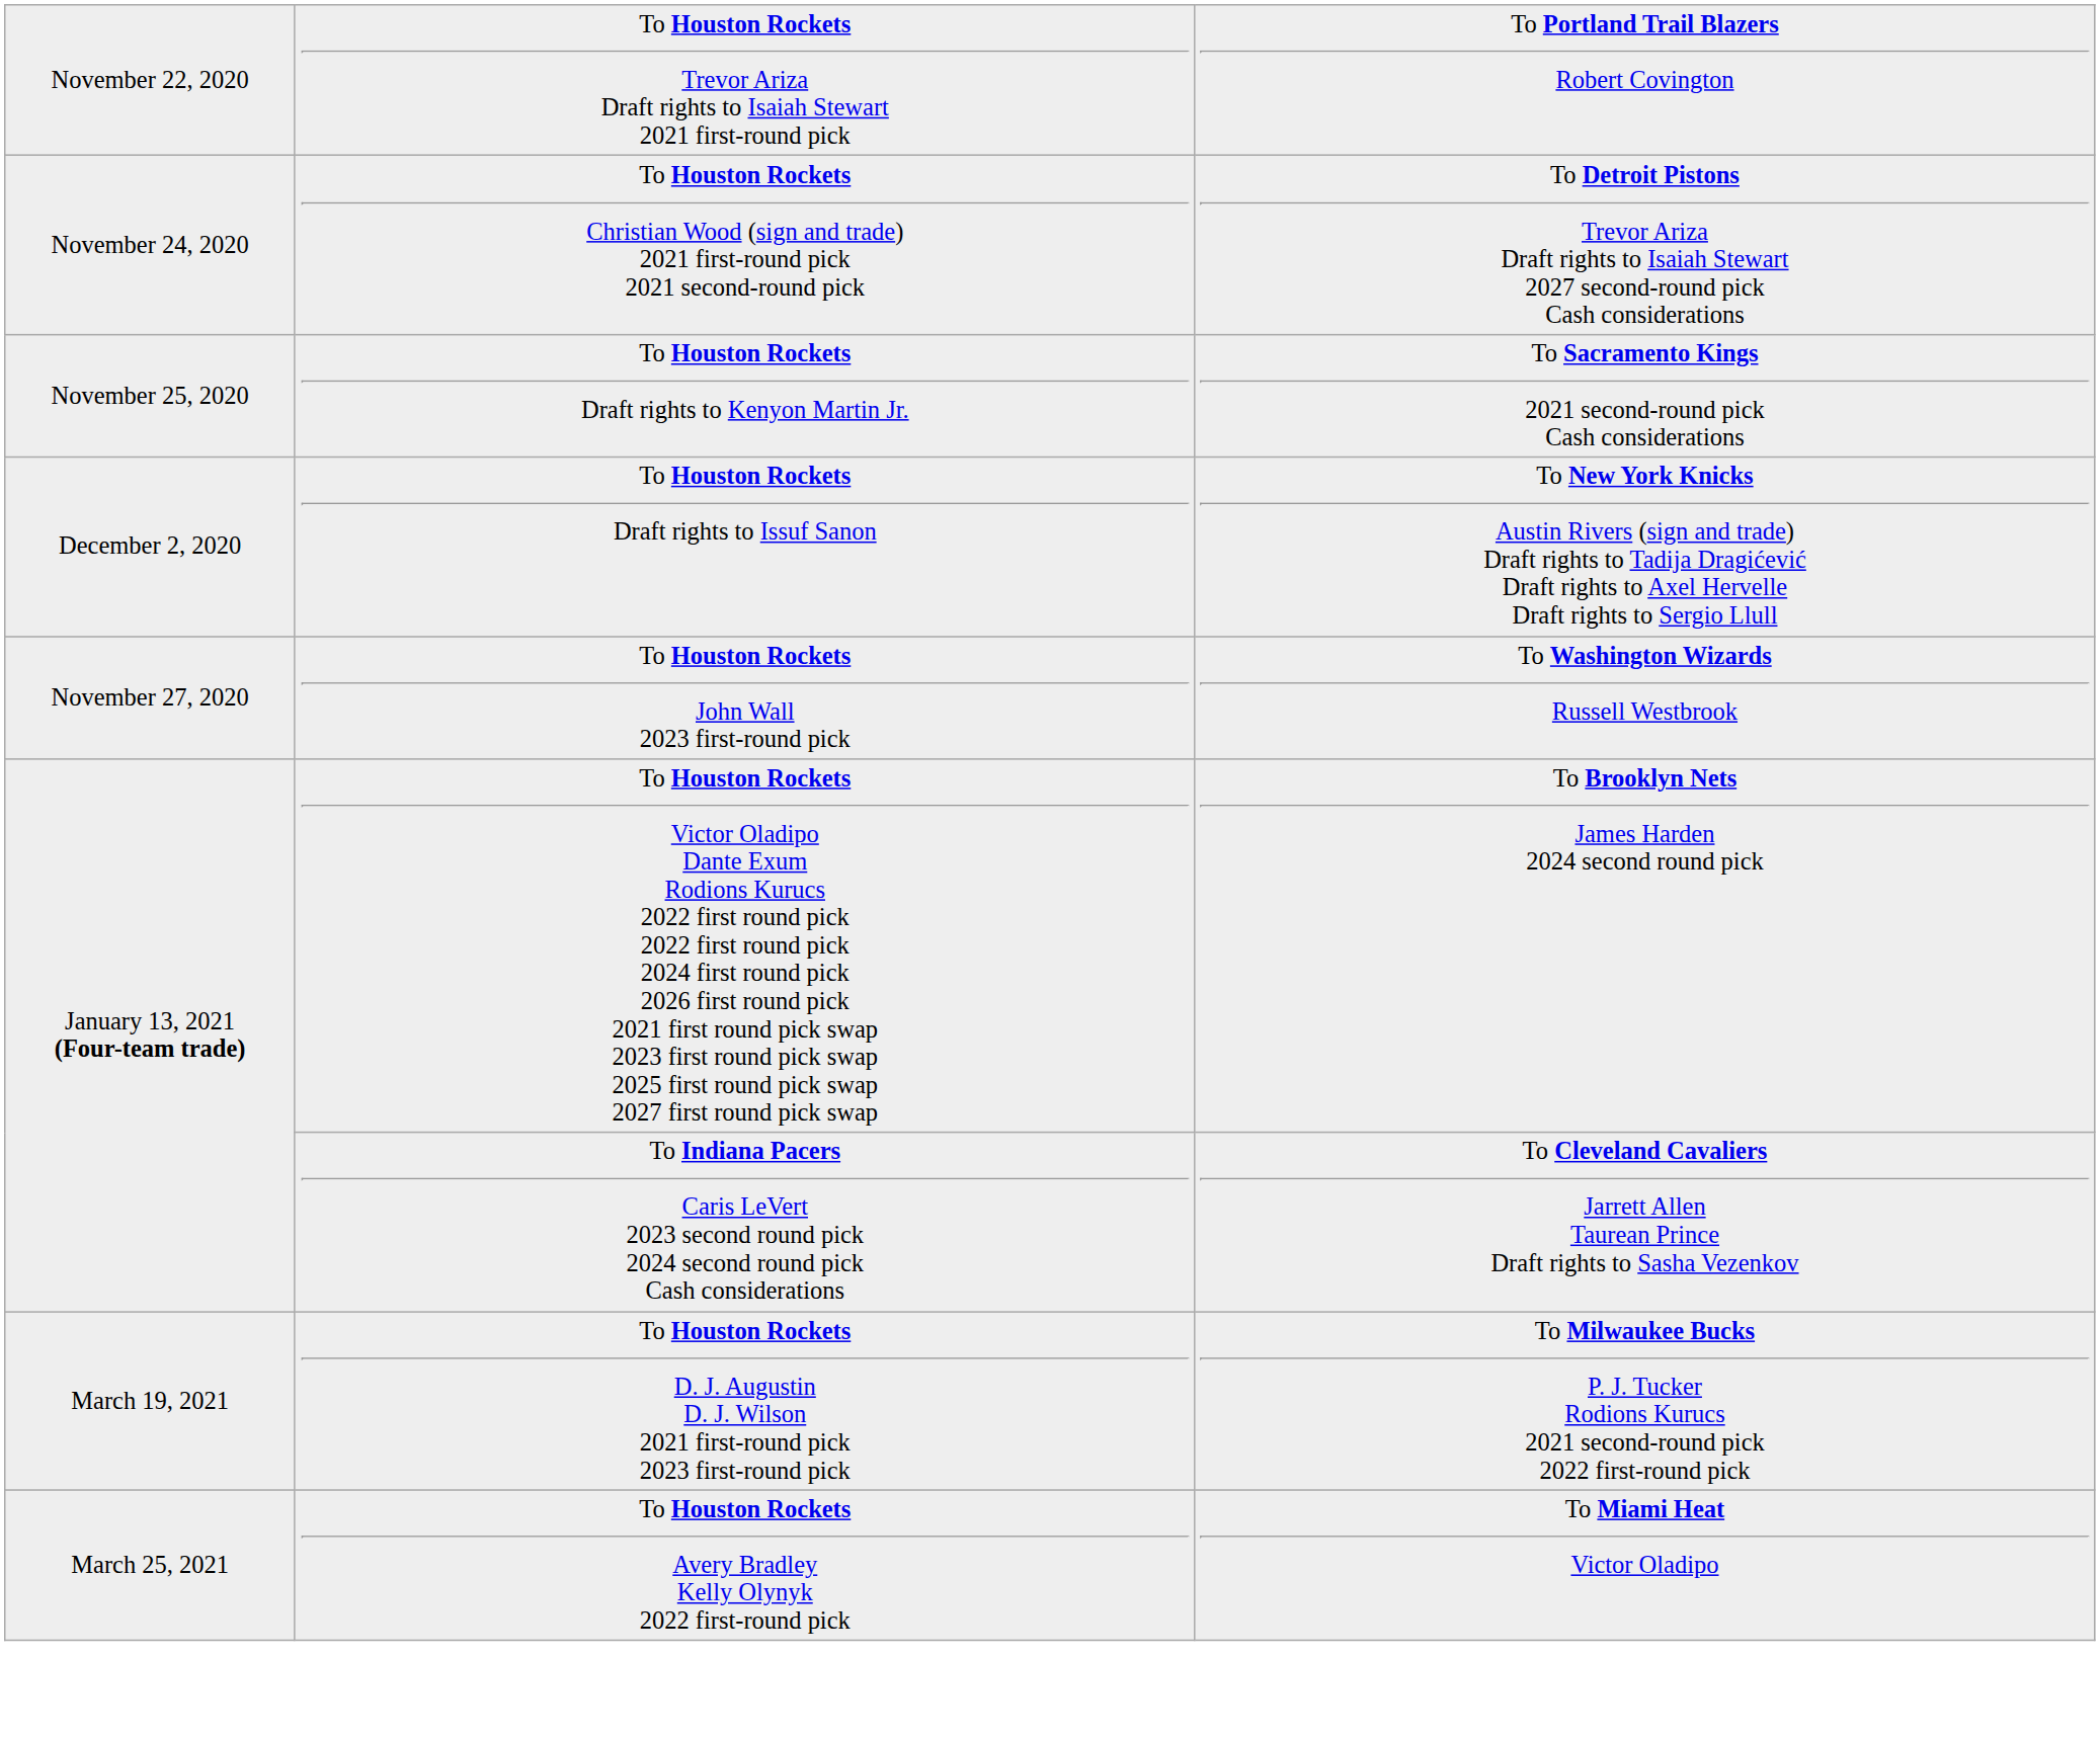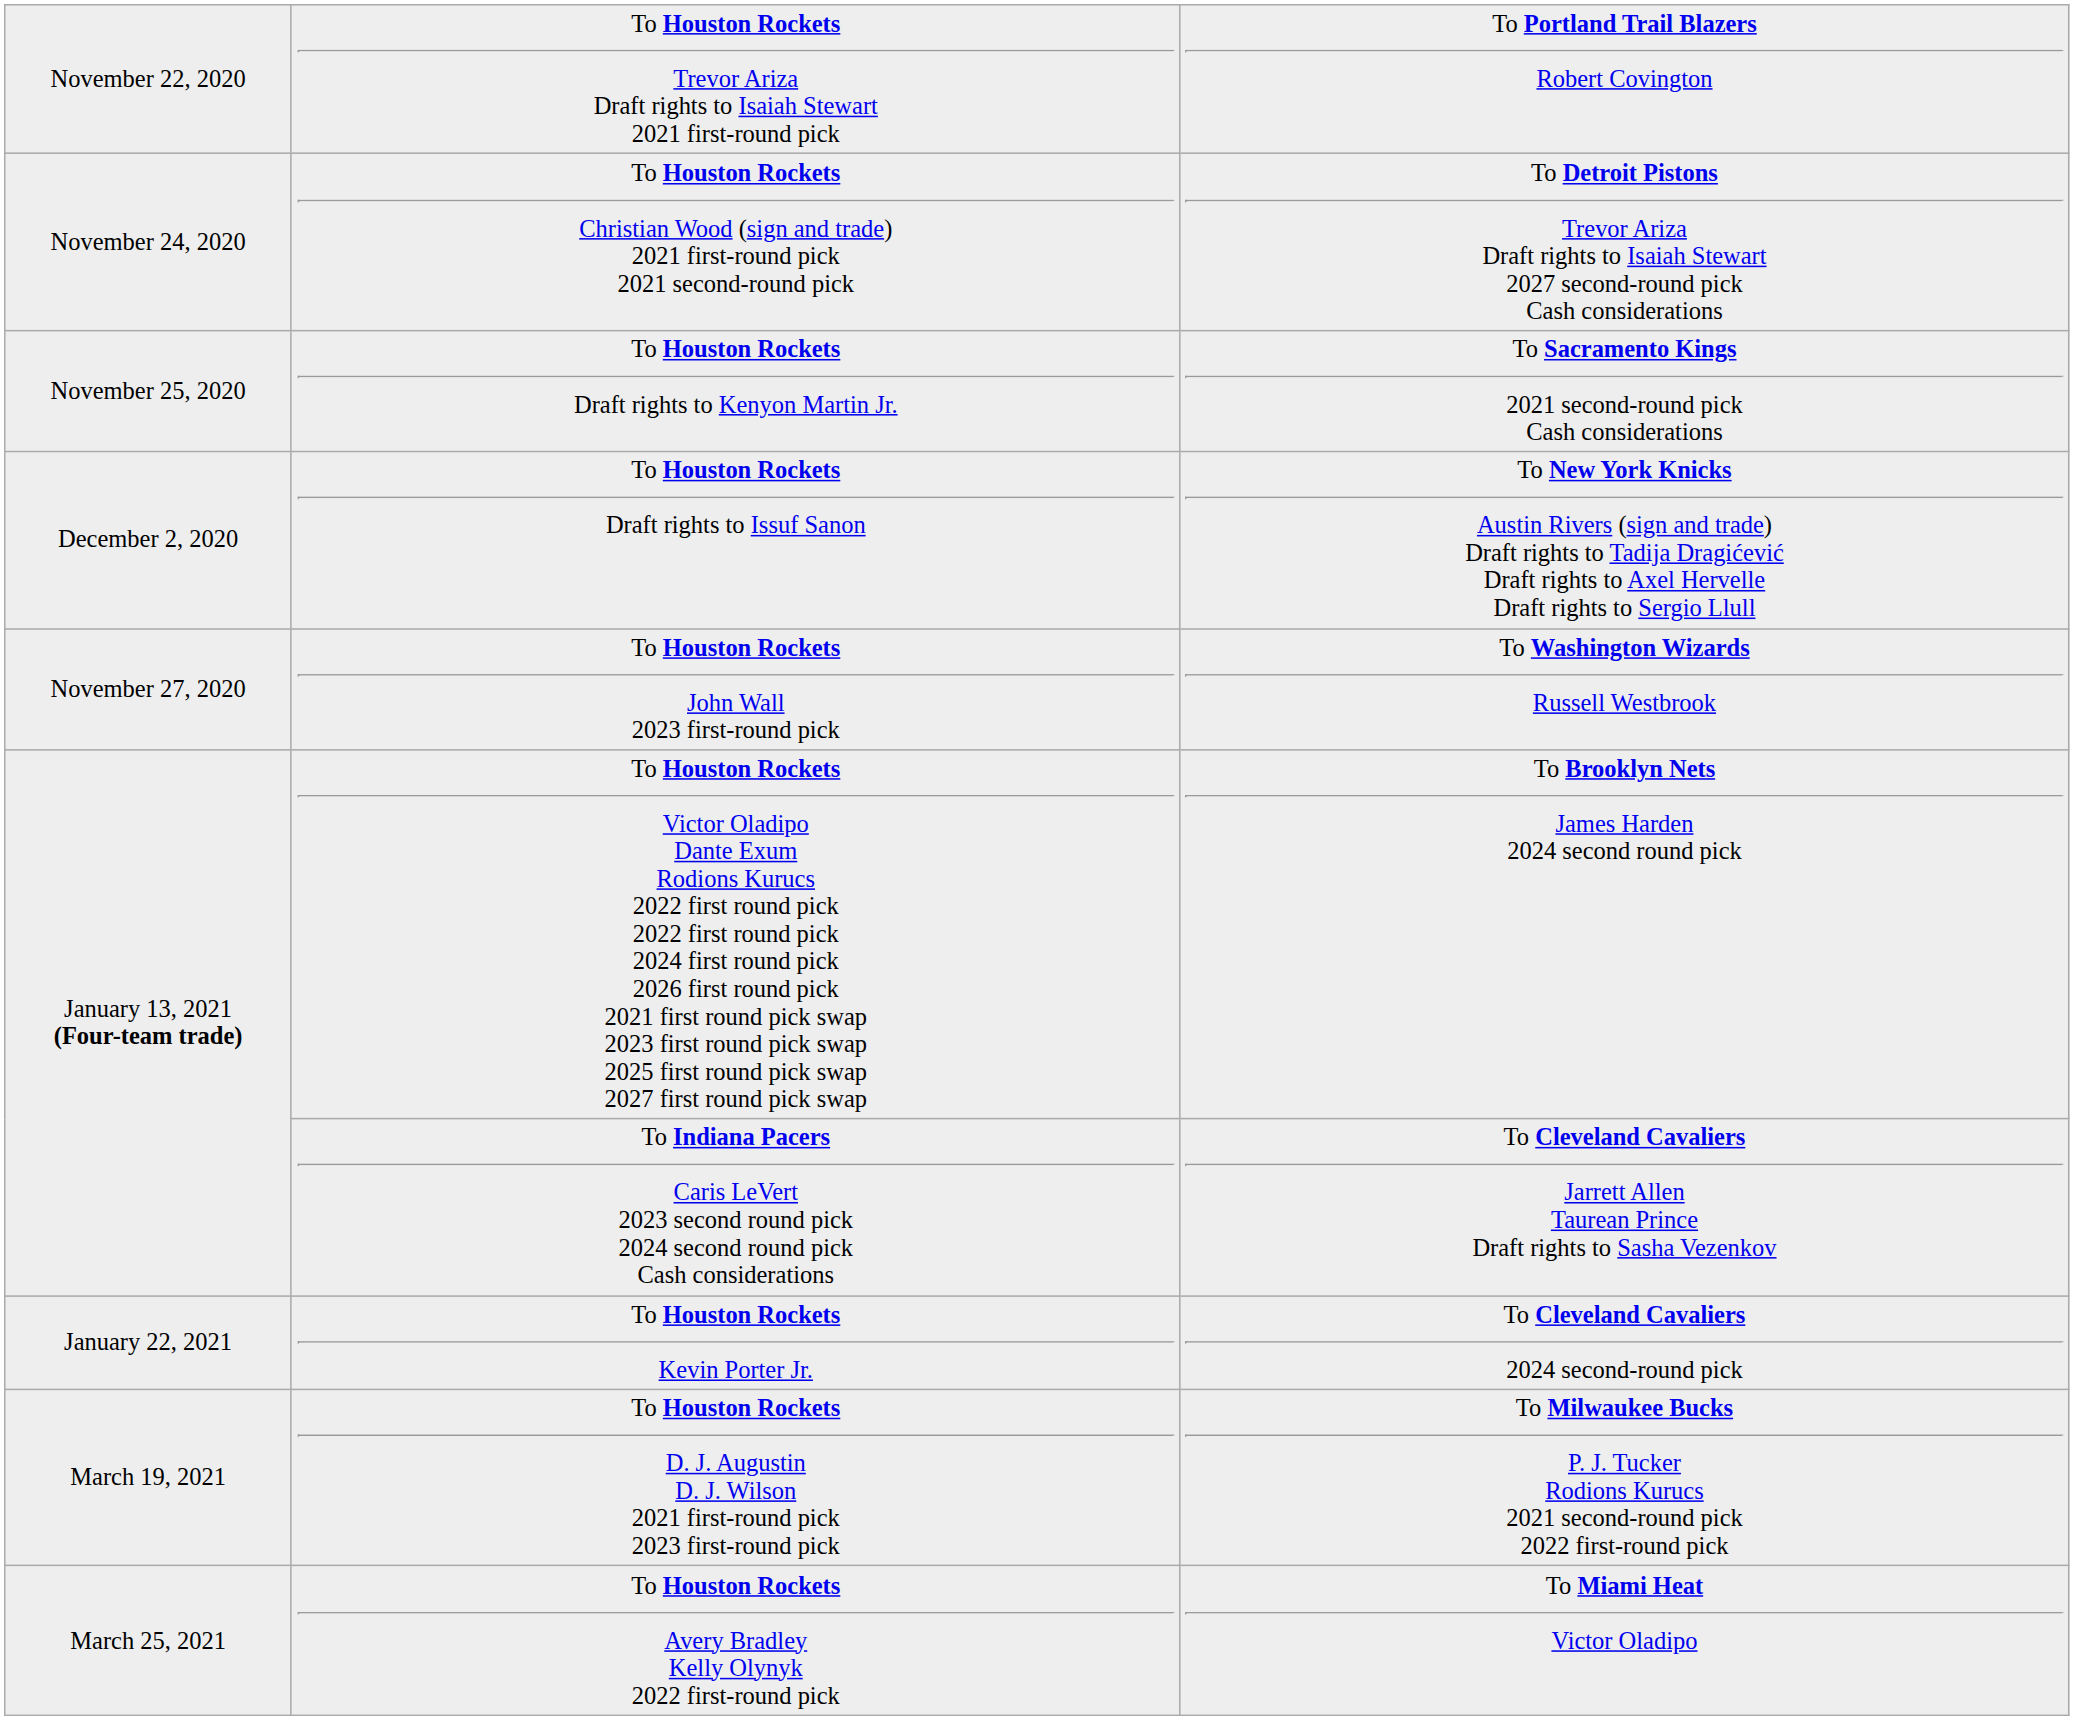 <table class="wikitable sortable sortable" style="text-align: center">
 <tr style="background:#eee;">
 <td style="width:10%">November 22, 2020</td>
 <td style="width:31%; vertical-align:top;">To <strong><a href='#'>Houston Rockets</a></strong><hr><a href='#'>Trevor Ariza</a><br>Draft rights to <a href='#'>Isaiah Stewart</a><br>2021 first-round pick</td>
 <td style="width:31%; vertical-align:top;">To <strong><a href='#'>Portland Trail Blazers</a></strong><hr><a href='#'>Robert Covington</a></td>
 </tr>
 <tr style="background:#eee;">
 <td style="width:10%">November 24, 2020</td>
 <td style="width:31%; vertical-align:top;">To <strong><a href='#'>Houston Rockets</a></strong><hr><a href='#'>Christian Wood</a> (<a href='#'>sign and trade</a>)<br>2021 first-round pick<br>2021 second-round pick</td>
 <td style="width:31%; vertical-align:top;">To <strong><a href='#'>Detroit Pistons</a></strong><hr><a href='#'>Trevor Ariza</a><br>Draft rights to <a href='#'>Isaiah Stewart</a><br>2027 second-round pick<br>Cash considerations</td>
 </tr>
 <tr style="background:#eee;">
 <td style="width:10%">November 25, 2020</td>
 <td style="width:31%; vertical-align:top;">To <strong><a href='#'>Houston Rockets</a></strong><hr>Draft rights to <a href='#'>Kenyon Martin Jr.</a></td>
 <td style="width:31%; vertical-align:top;">To <strong><a href='#'>Sacramento Kings</a></strong><hr>2021 second-round pick<br>Cash considerations</td>
 </tr>
 <tr style="background:#eee;">
 <td style="width:10%">December 2, 2020</td>
 <td style="width:31%; vertical-align:top;">To <strong><a href='#'>Houston Rockets</a></strong><hr>Draft rights to <a href='#'>Issuf Sanon</a></td>
 <td style="width:31%; vertical-align:top;">To <strong><a href='#'>New York Knicks</a></strong><hr><a href='#'>Austin Rivers</a> (<a href='#'>sign and trade</a>)<br>Draft rights to <a href='#'>Tadija Dragićević</a><br>Draft rights to <a href='#'>Axel Hervelle</a><br>Draft rights to <a href='#'>Sergio Llull</a></td>
 </tr>
 <tr style="background:#eee;">
 <td style="width:10%">November 27, 2020</td>
 <td style="width:31%; vertical-align:top;">To <strong><a href='#'>Houston Rockets</a></strong><hr><a href='#'>John Wall</a><br>2023 first-round pick</td>
 <td style="width:31%; vertical-align:top;">To <strong><a href='#'>Washington Wizards</a></strong><hr><a href='#'>Russell Westbrook</a></td>
 </tr>
 <tr style="background:#eee;">
 <td rowspan="2">January 13, 2021<br><strong>(Four-team trade)</strong></td>
 <td style="vertical-align:top;">To <strong><a href='#'>Houston Rockets</a></strong><hr><a href='#'>Victor Oladipo</a><br><a href='#'>Dante Exum</a><br><a href='#'>Rodions Kurucs</a><br>2022 first round pick<br>2022 first round pick<br>2024 first round pick<br>2026 first round pick<br>2021 first round pick swap<br>2023 first round pick swap<br>2025 first round pick swap<br>2027 first round pick swap</td>
 <td style="vertical-align:top;">To <strong><a href='#'>Brooklyn Nets</a></strong><hr><a href='#'>James Harden</a><br>2024 second round pick</td>
 </tr>
 <tr style="background:#eee;">
 <td style="vertical-align:top;">To <strong><a href='#'>Indiana Pacers</a></strong><hr><a href='#'>Caris LeVert</a><br>2023 second round pick<br>2024 second round pick<br>Cash considerations</td>
 <td style="vertical-align:top;">To <strong><a href='#'>Cleveland Cavaliers</a></strong><hr><a href='#'>Jarrett Allen</a><br><a href='#'>Taurean Prince</a><br>Draft rights to <a href='#'>Sasha Vezenkov</a></td>
 </tr>
 <tr style="background:#eee;">
+<td style="width:10%">January 22, 2021</td>
+<td style="width:31%; vertical-align:top;">To <strong><a href='#'>Houston Rockets</a></strong><hr><a href='#'>Kevin Porter Jr.</a></td>
+<td style="width:31%; vertical-align:top;">To <strong><a href='#'>Cleveland Cavaliers</a></strong><hr>2024 second-round pick</td>
+</tr>
+<tr style="background:#eee;">
 <td style="width:10%">March 19, 2021</td>
 <td style="width:31%; vertical-align:top;">To <strong><a href='#'>Houston Rockets</a></strong><hr><a href='#'>D. J. Augustin</a><br><a href='#'>D. J. Wilson</a><br>2021 first-round pick<br>2023 first-round pick</td>
 <td style="width:31%; vertical-align:top;">To <strong><a href='#'>Milwaukee Bucks</a></strong><hr><a href='#'>P. J. Tucker</a><br><a href='#'>Rodions Kurucs</a><br>2021 second-round pick<br>2022 first-round pick</td>
 </tr>
 <tr style="background:#eee;">
 <td style="width:10%">March 25, 2021</td>
 <td style="width:31%; vertical-align:top;">To <strong><a href='#'>Houston Rockets</a></strong><hr><a href='#'>Avery Bradley</a><br><a href='#'>Kelly Olynyk</a><br>2022 first-round pick</td>
 <td style="width:31%; vertical-align:top;">To <strong><a href='#'>Miami Heat</a></strong><hr><a href='#'>Victor Oladipo</a></td>
 </tr>
 </table>
